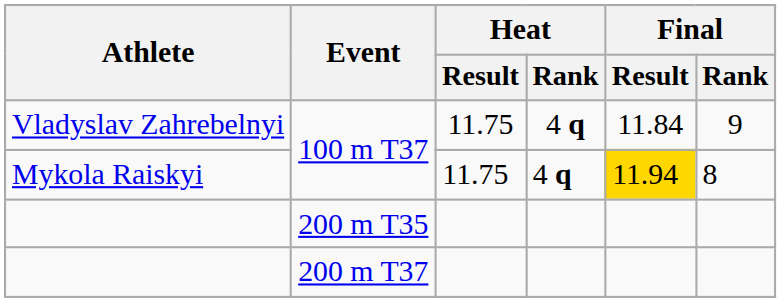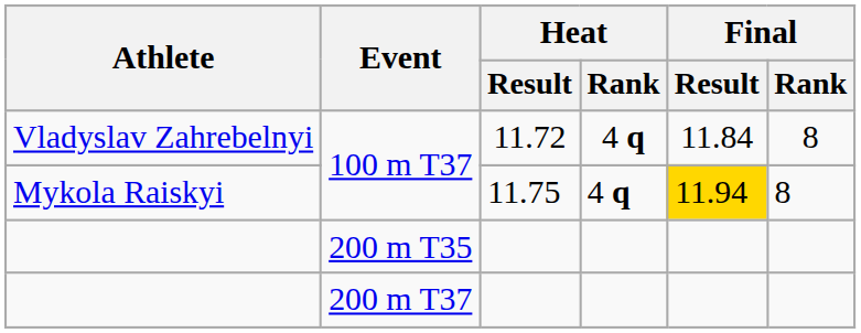 <table class="wikitable" style="font-size:90%">
 <tr>
 <th rowspan="2">Athlete</th>
 <th rowspan="2">Event</th>
 <th colspan="2">Heat</th>
 <th colspan="2">Final</th>
 </tr>
 <tr style="font-size:95%">
 <th>Result</th>
 <th>Rank</th>
 <th>Result</th>
 <th>Rank</th>
 </tr>
 <tr align=center>
 <td align=left><a href='#'>Vladyslav Zahrebelnyi</a></td>
 <td rowspan="2" align="left"><a href='#'>100 m T37</a></td>
-<td>11.75</td>
+<td>11.72</td>
 <td>4 <strong>q</strong></td>
 <td>11.84</td>
-<td>9</td>
+<td>8</td>
 </tr>
 <tr>
 <td><a href='#'>Mykola Raiskyi</a></td>
 <td>11.75</td>
 <td>4 <strong>q</strong></td>
 <td style="background: gold;">11.94</td>
 <td>8</td>
 </tr>
 <tr align=center>
 <td align=left> </td>
 <td align=left><a href='#'>200 m T35</a></td>
 <td></td>
 <td></td>
 <td></td>
 <td></td>
 </tr>
 <tr align=center>
 <td align=left> </td>
 <td align=left><a href='#'>200 m T37</a></td>
 <td></td>
 <td></td>
 <td></td>
 <td></td>
 </tr>
 </table>
